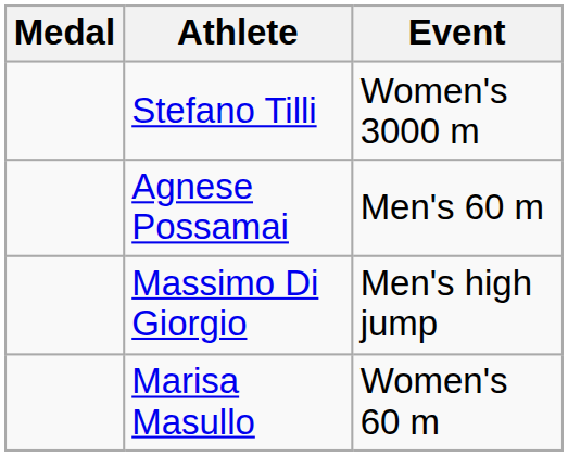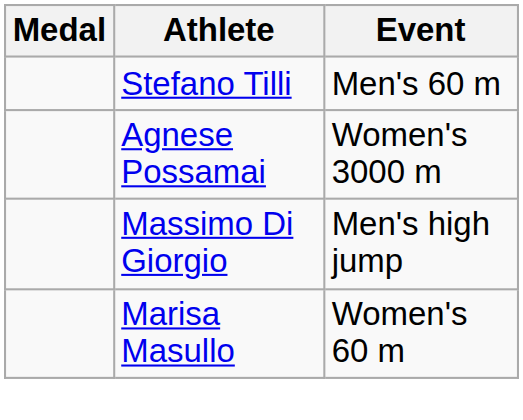 <table class="wikitable" style="width:40%; font-size:100%; text-align:left;">
 <tr>
 <th>Medal</th>
 <th>Athlete</th>
 <th>Event</th>
 </tr>
 <tr>
 <td align=center></td>
 <td><a href='#'>Stefano Tilli </a></td>
-<td>Women's 3000 m</td>
+<td>Men's 60 m</td>
 </tr>
 <tr>
 <td align=center></td>
 <td><a href='#'>Agnese Possamai</a></td>
-<td>Men's 60 m</td>
+<td>Women's 3000 m</td>
 </tr>
 <tr>
 <td align=center></td>
 <td><a href='#'>Massimo Di Giorgio</a></td>
 <td>Men's high jump</td>
 </tr>
 <tr>
 <td align=center></td>
 <td><a href='#'>Marisa Masullo</a></td>
 <td>Women's 60 m</td>
 </tr>
 </table>
